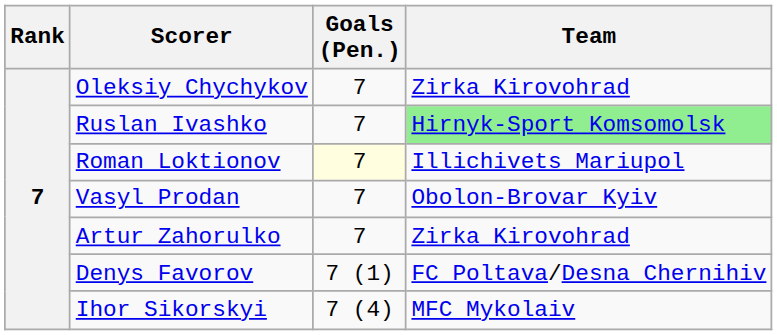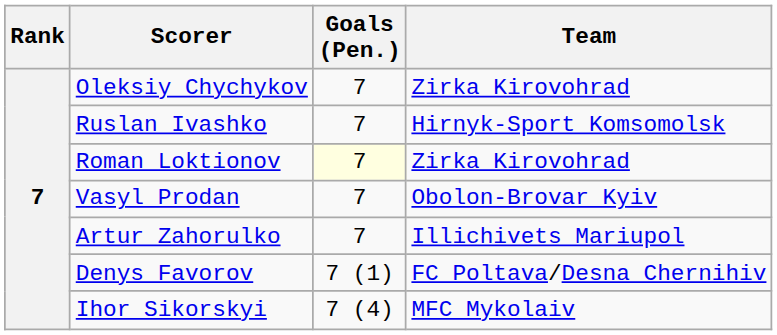 <table class="wikitable" style="float:left; margin-right:1em;">
 <tr>
 <th>Rank</th>
 <th>Scorer</th>
 <th>Goals<br>(Pen.)</th>
 <th>Team</th>
 </tr>
 <tr>
 <th align=center rowspan=7>7</th>
 <td> <a href='#'>Oleksiy Chychykov</a></td>
 <td align=center>7</td>
 <td><a href='#'>Zirka Kirovohrad</a></td>
 </tr>
 <tr>
 <td> <a href='#'>Ruslan Ivashko</a></td>
 <td align=center>7</td>
-<td style="background: lightgreen;"><a href='#'>Hirnyk-Sport Komsomolsk</a></td>
+<td><a href='#'>Hirnyk-Sport Komsomolsk</a></td>
 </tr>
 <tr>
 <td> <a href='#'>Roman Loktionov</a></td>
 <td align=center style="background: lightyellow;">7</td>
-<td><a href='#'>Illichivets Mariupol</a></td>
+<td><a href='#'>Zirka Kirovohrad</a></td>
 </tr>
 <tr>
 <td> <a href='#'>Vasyl Prodan</a></td>
 <td align=center>7</td>
 <td><a href='#'>Obolon-Brovar Kyiv</a></td>
 </tr>
 <tr>
 <td> <a href='#'>Artur Zahorulko</a></td>
 <td align=center>7</td>
-<td><a href='#'>Zirka Kirovohrad</a></td>
+<td><a href='#'>Illichivets Mariupol</a></td>
 </tr>
 <tr>
 <td> <a href='#'>Denys Favorov</a></td>
 <td align=center>7 (1)</td>
 <td><a href='#'>FC Poltava</a>/<a href='#'>Desna Chernihiv</a></td>
 </tr>
 <tr>
 <td> <a href='#'>Ihor Sikorskyi</a></td>
 <td align=center>7 (4)</td>
 <td><a href='#'>MFC Mykolaiv</a></td>
 </tr>
 </table>
